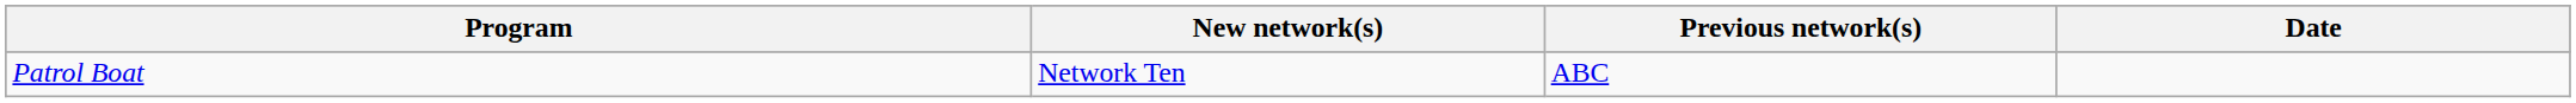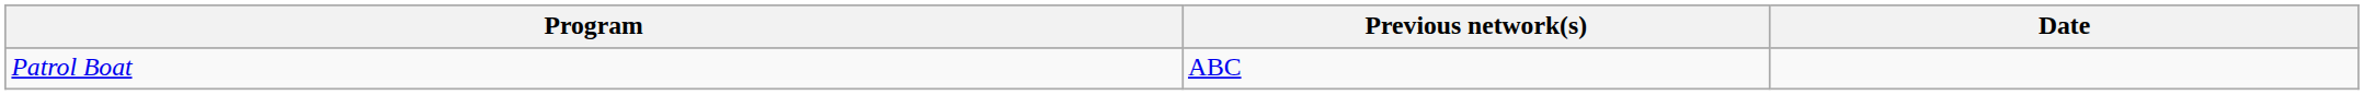 <table class="wikitable sortable" width="100%" style="font-size:87%;">
 <tr bgcolor="#efefef">
 <th width=40%>Program</th>
-<th width=20%>New network(s)</th>
 <th width=20%>Previous network(s)</th>
 <th width=20%>Date</th>
 </tr>
 <tr>
 <td><em><a href='#'>Patrol Boat</a></em></td>
-<td><a href='#'>Network Ten</a></td>
 <td><a href='#'>ABC</a></td>
 <td></td>
 </tr>
 </table>
